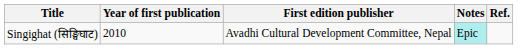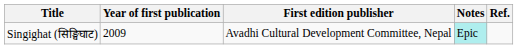 <table class="wikitable plainrowheaders sortable" style="margin-right: 0;">
 <tr>
 <th>Title</th>
 <th>Year of first publication</th>
 <th>First edition publisher</th>
 <th>Notes</th>
 <th>Ref.</th>
 </tr>
 <tr>
 <td>Singighat (सिङ्घिघाट)</td>
-<td>2010</td>
+<td>2009</td>
 <td>Avadhi Cultural Development Committee, Nepal</td>
 <td style="background: paleturquoise;">Epic</td>
 <td></td>
 </tr>
 </table>
